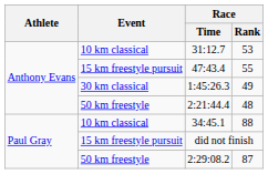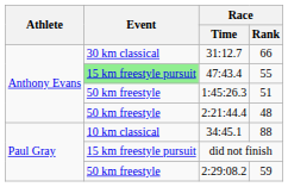 <table class="wikitable" style="font-size:90%">
 <tr>
 <th rowspan="2">Athlete</th>
 <th rowspan="2">Event</th>
 <th colspan="2">Race</th>
 </tr>
 <tr>
 <th>Time</th>
 <th>Rank</th>
 </tr>
 <tr align="center">
 <td align="left" rowspan=4><a href='#'>Anthony Evans</a></td>
-<td align="left"><a href='#'>10 km classical</a></td>
+<td align="left"><a href='#'>30 km classical</a></td>
 <td>31:12.7</td>
-<td>53</td>
+<td>66</td>
 </tr>
 <tr align="center">
-<td align="left"><a href='#'>15 km freestyle pursuit</a></td>
+<td align="left" style="background: lightgreen;"><a href='#'>15 km freestyle pursuit</a></td>
 <td>47:43.4</td>
 <td>55</td>
 </tr>
 <tr align="center">
-<td align="left"><a href='#'>30 km classical</a></td>
+<td align="left"><a href='#'>50 km freestyle</a></td>
 <td>1:45:26.3</td>
-<td>49</td>
+<td>51</td>
 </tr>
 <tr align="center">
 <td align="left"><a href='#'>50 km freestyle</a></td>
 <td>2:21:44.4</td>
 <td>48</td>
 </tr>
 <tr align="center">
 <td align="left" rowspan=3><a href='#'>Paul Gray</a></td>
 <td align="left"><a href='#'>10 km classical</a></td>
 <td>34:45.1</td>
 <td>88</td>
 </tr>
 <tr align="center">
 <td align="left"><a href='#'>15 km freestyle pursuit</a></td>
 <td colspan=2>did not finish</td>
 </tr>
 <tr align="center">
 <td align="left"><a href='#'>50 km freestyle</a></td>
 <td>2:29:08.2</td>
-<td>87</td>
+<td>59</td>
 </tr>
 </table>
